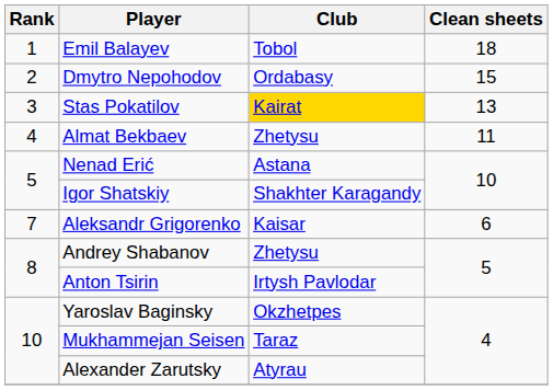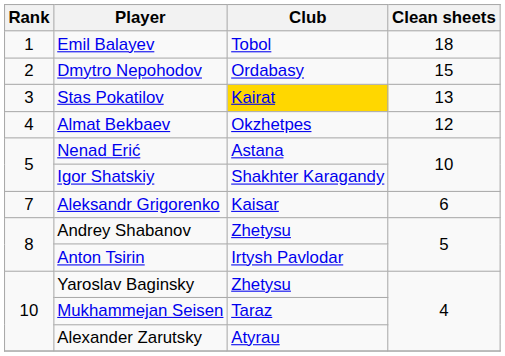 <table class="wikitable">
 <tr>
 <th>Rank</th>
 <th>Player</th>
 <th>Club</th>
 <th>Clean sheets</th>
 </tr>
 <tr>
 <td rowspan=1 align=center>1</td>
 <td> <a href='#'>Emil Balayev</a></td>
 <td><a href='#'>Tobol</a></td>
 <td rowspan=1 align=center>18</td>
 </tr>
 <tr>
 <td rowspan=1 align=center>2</td>
 <td> <a href='#'>Dmytro Nepohodov</a></td>
 <td><a href='#'>Ordabasy</a></td>
 <td rowspan=1 align=center>15</td>
 </tr>
 <tr>
 <td rowspan=1 align=center>3</td>
 <td> <a href='#'>Stas Pokatilov</a></td>
 <td style="background: gold;"><a href='#'>Kairat</a></td>
 <td rowspan=1 align=center>13</td>
 </tr>
 <tr>
 <td rowspan=1 align=center>4</td>
 <td> <a href='#'>Almat Bekbaev</a></td>
-<td><a href='#'>Zhetysu</a></td>
-<td rowspan=1 align=center>11</td>
+<td><a href='#'>Okzhetpes</a></td>
+<td rowspan=1 align=center>12</td>
 </tr>
 <tr>
 <td rowspan=2 align=center>5</td>
 <td> <a href='#'>Nenad Erić</a></td>
 <td><a href='#'>Astana</a></td>
 <td rowspan=2 align=center>10</td>
 </tr>
 <tr>
 <td> <a href='#'>Igor Shatskiy</a></td>
 <td><a href='#'>Shakhter Karagandy</a></td>
 </tr>
 <tr>
 <td rowspan=1 align=center>7</td>
 <td> <a href='#'>Aleksandr Grigorenko</a></td>
 <td><a href='#'>Kaisar</a></td>
 <td rowspan=1 align=center>6</td>
 </tr>
 <tr>
 <td rowspan=2 align=center>8</td>
 <td> Andrey Shabanov</td>
 <td><a href='#'>Zhetysu</a></td>
 <td rowspan=2 align=center>5</td>
 </tr>
 <tr>
 <td> <a href='#'>Anton Tsirin</a></td>
 <td><a href='#'>Irtysh Pavlodar</a></td>
 </tr>
 <tr>
 <td rowspan=3 align=center>10</td>
 <td> Yaroslav Baginsky</td>
-<td><a href='#'>Okzhetpes</a></td>
+<td><a href='#'>Zhetysu</a></td>
 <td rowspan=3 align=center>4</td>
 </tr>
 <tr>
 <td> <a href='#'>Mukhammejan Seisen</a></td>
 <td><a href='#'>Taraz</a></td>
 </tr>
 <tr>
 <td> Alexander Zarutsky</td>
 <td><a href='#'>Atyrau</a></td>
 </tr>
 <tr>
 </tr>
 </table>
